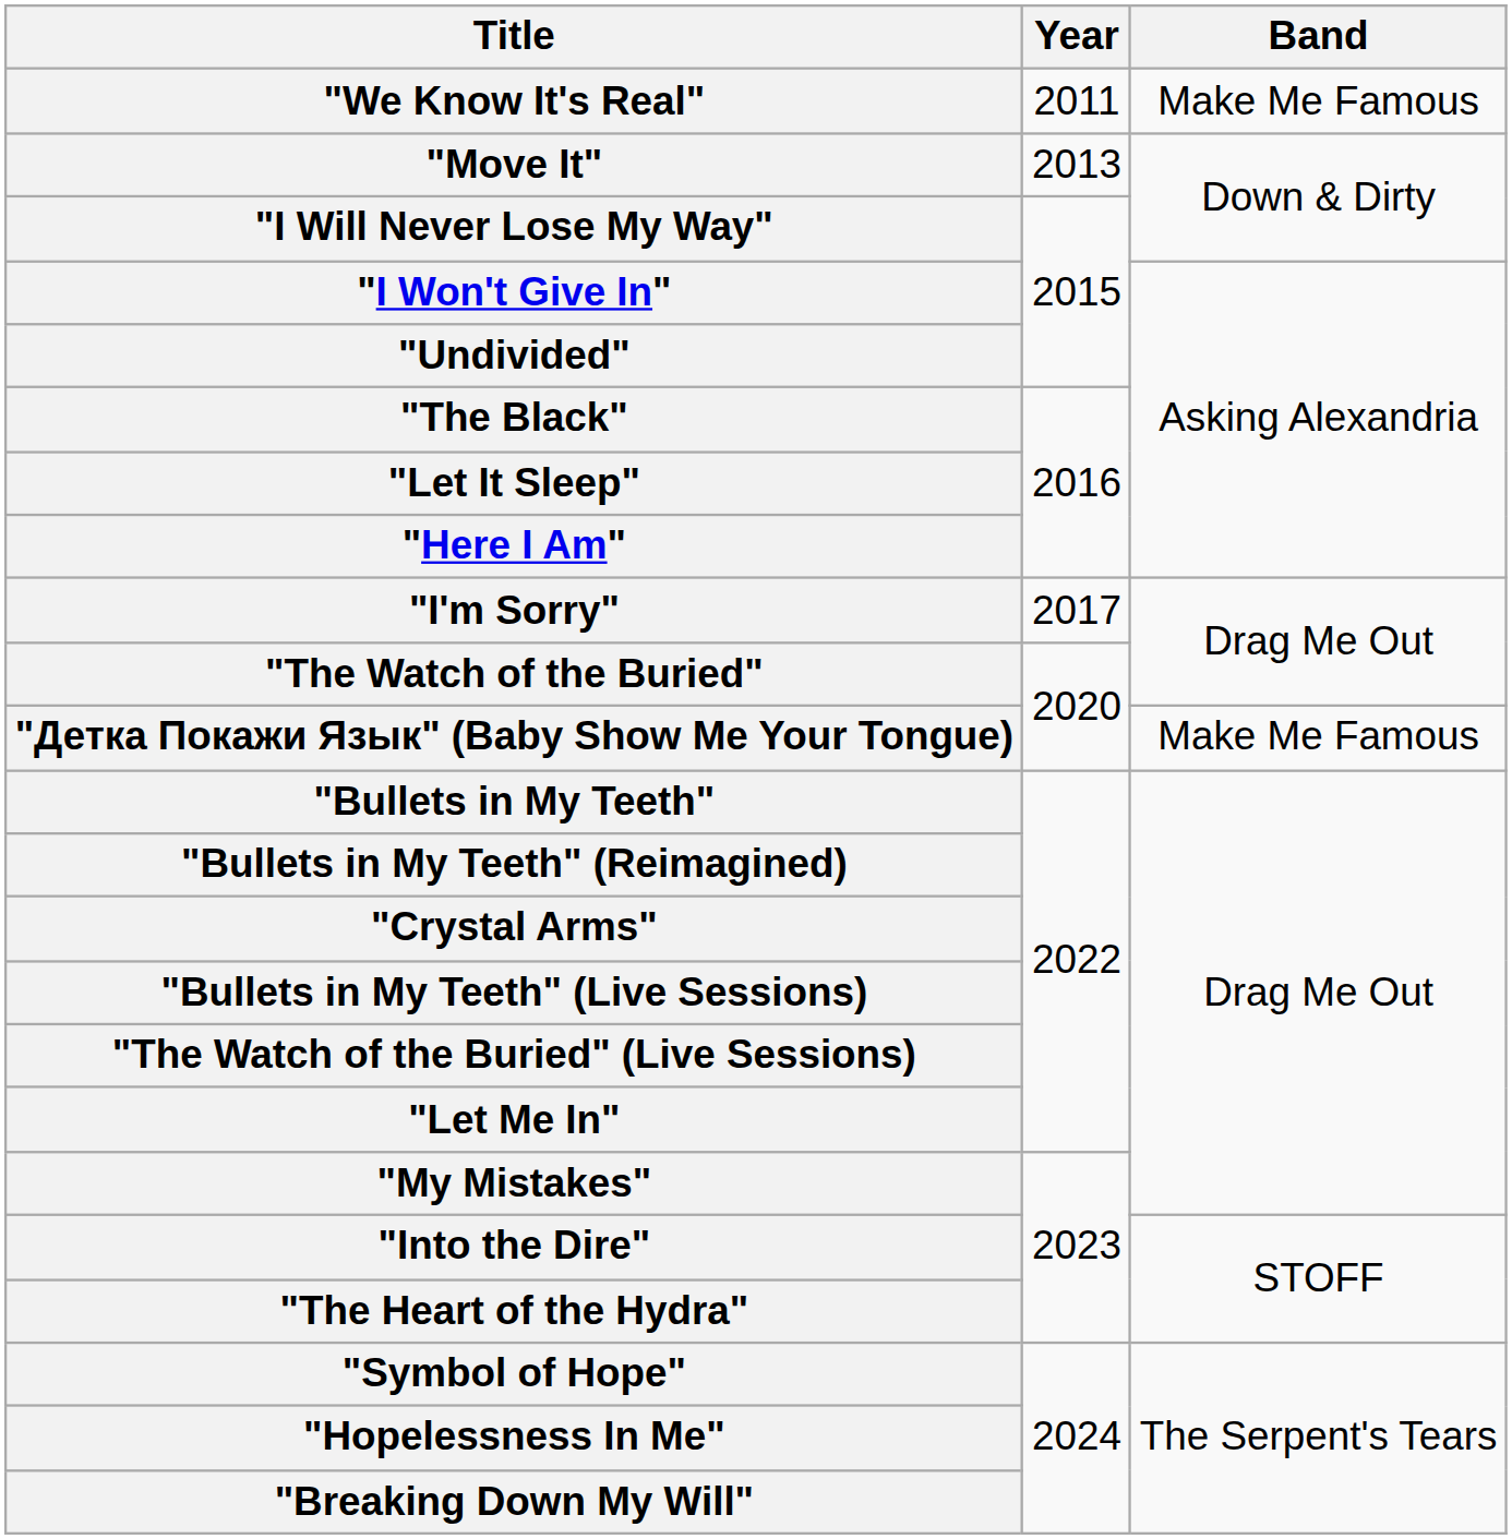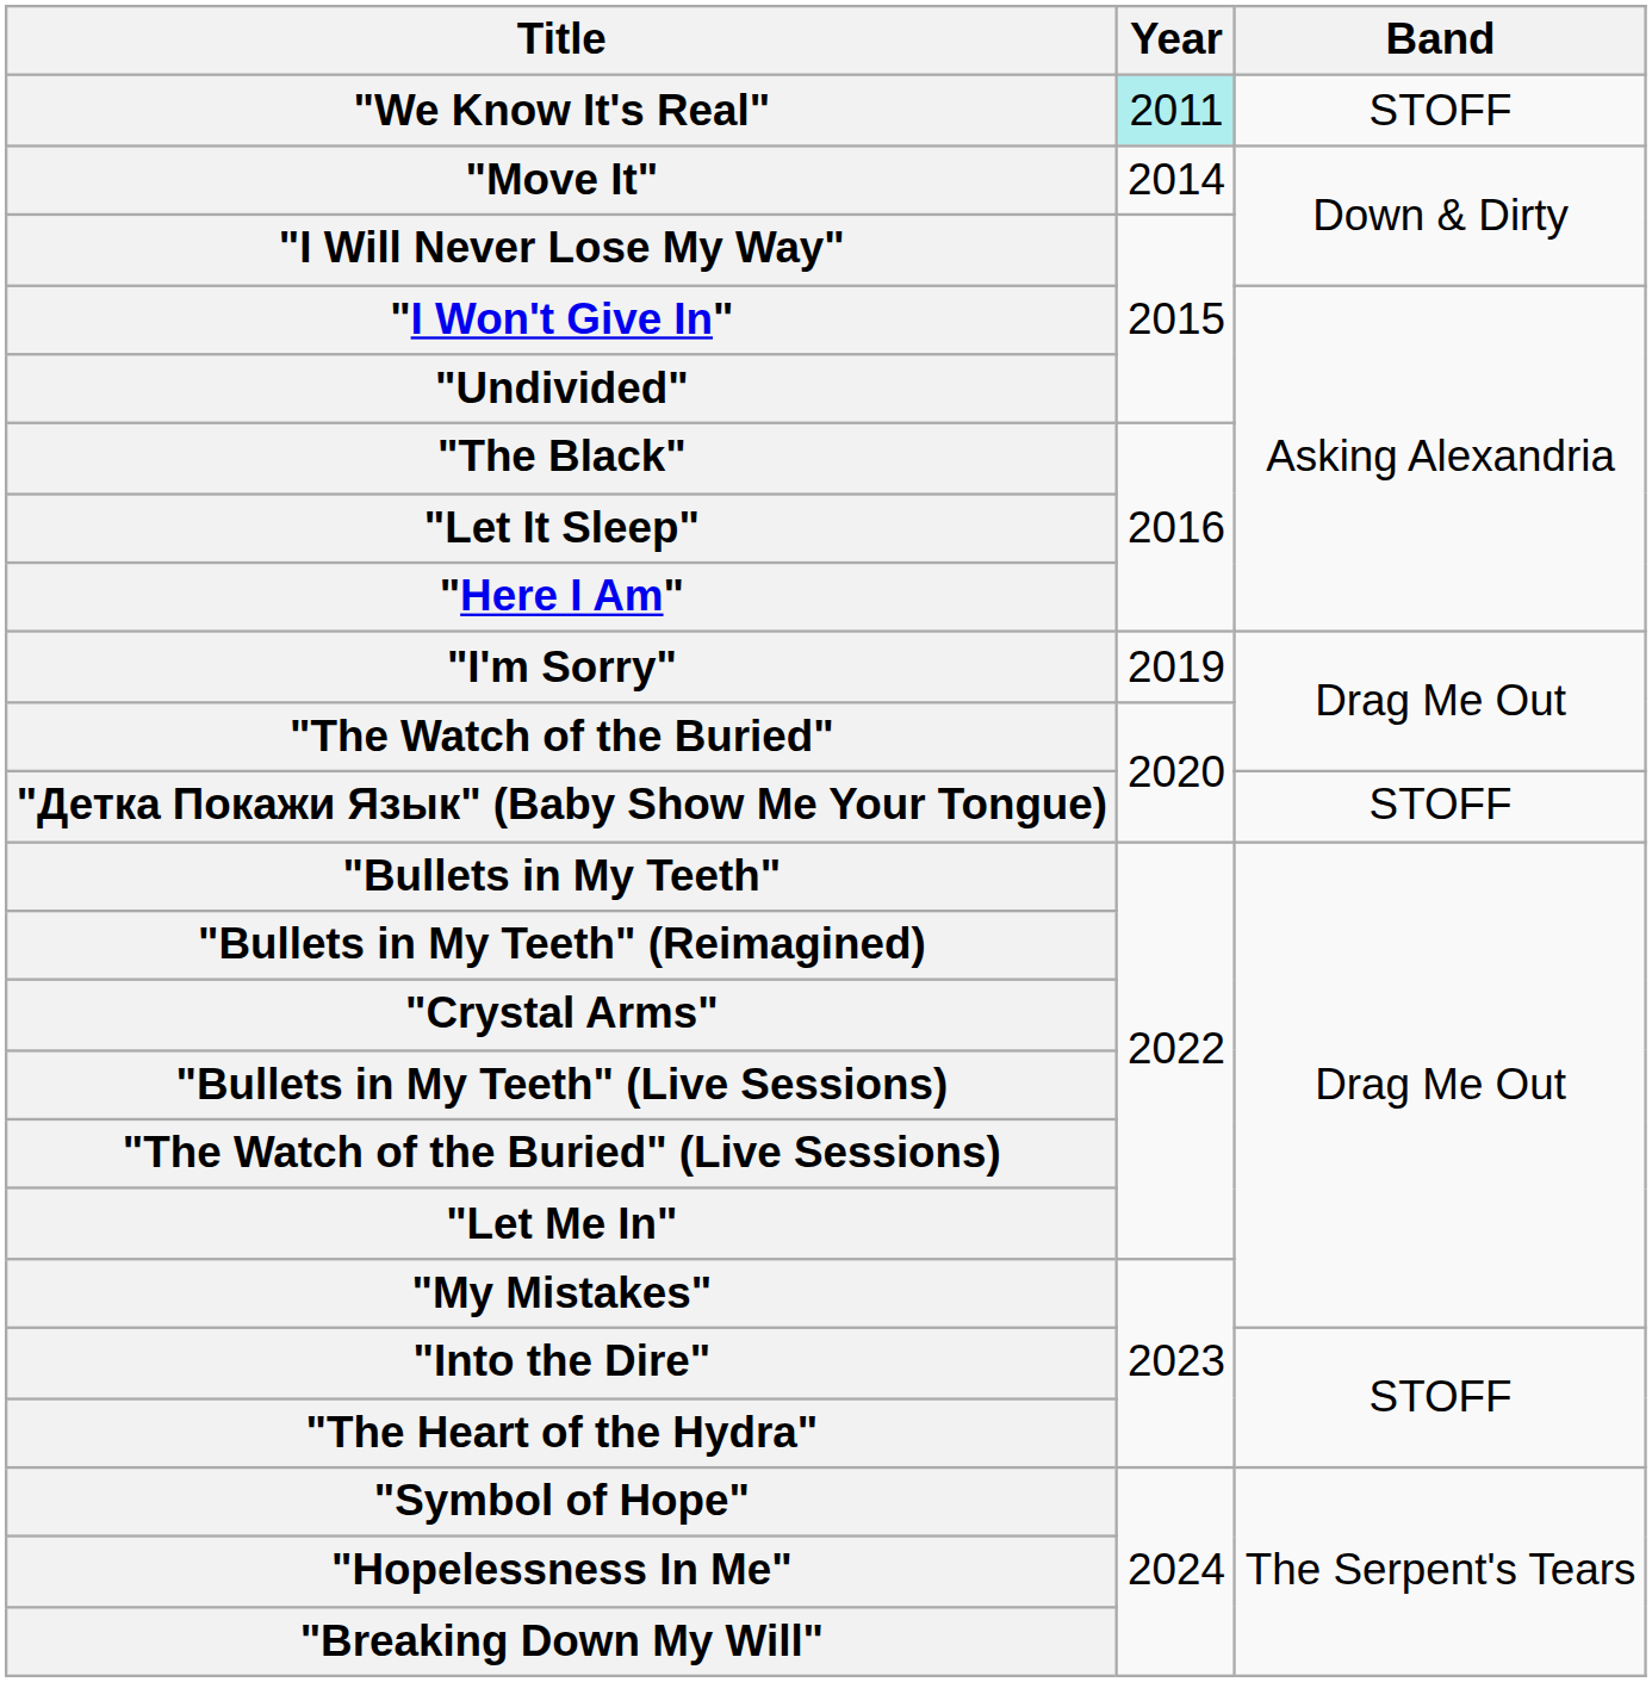 <table class="wikitable plainrowheaders" style="text-align:center;">
 <tr>
 <th>Title</th>
 <th>Year</th>
 <th>Band</th>
 </tr>
 <tr>
 <th scope="row">"We Know It's Real"</th>
-<td>2011</td>
-<td>Make Me Famous</td>
+<td style="background: paleturquoise;">2011</td>
+<td>STOFF</td>
 </tr>
 <tr>
 <th scope="row">"Move It"</th>
-<td>2013</td>
+<td>2014</td>
 <td rowspan="2">Down & Dirty</td>
 </tr>
 <tr>
 <th scope="row">"I Will Never Lose My Way"</th>
 <td rowspan="3">2015</td>
 </tr>
 <tr>
 <th scope="row">"<a href='#'>I Won't Give In</a>"</th>
 <td rowspan="5">Asking Alexandria</td>
 </tr>
 <tr>
 <th scope="row">"Undivided"</th>
 </tr>
 <tr>
 <th scope="row">"The Black"</th>
 <td rowspan="3">2016</td>
 </tr>
 <tr>
 <th scope="row">"Let It Sleep"</th>
 </tr>
 <tr>
 <th scope="row">"<a href='#'>Here I Am</a>"</th>
 </tr>
 <tr>
 <th scope="row">"I'm Sorry"</th>
-<td>2017</td>
+<td>2019</td>
 <td rowspan="2">Drag Me Out</td>
 </tr>
 <tr>
 <th scope="row">"The Watch of the Buried"</th>
 <td rowspan="2">2020</td>
 </tr>
 <tr>
 <th scope="row">"Детка Покажи Язык" (Baby Show Me Your Tongue)</th>
-<td>Make Me Famous</td>
+<td>STOFF</td>
 </tr>
 <tr>
 <th scope="row">"Bullets in My Teeth"</th>
 <td rowspan="6">2022</td>
 <td rowspan="7">Drag Me Out</td>
 </tr>
 <tr>
 <th scope="row">"Bullets in My Teeth" (Reimagined)</th>
 </tr>
 <tr>
 <th scope="row">"Crystal Arms"</th>
 </tr>
 <tr>
 <th scope="row">"Bullets in My Teeth" (Live Sessions)</th>
 </tr>
 <tr>
 <th scope="row">"The Watch of the Buried" (Live Sessions)</th>
 </tr>
 <tr>
 <th scope="row">"Let Me In"</th>
 </tr>
 <tr>
 <th scope="row">"My Mistakes"</th>
 <td rowspan="3">2023</td>
 </tr>
 <tr>
 <th scope="row">"Into the Dire"</th>
 <td rowspan="2">STOFF</td>
 </tr>
 <tr>
 <th scope="row">"The Heart of the Hydra"</th>
 </tr>
 <tr>
 <th scope="row">"Symbol of Hope"</th>
 <td rowspan="3">2024</td>
 <td rowspan="3">The Serpent's Tears</td>
 </tr>
 <tr>
 <th scope="row">"Hopelessness In Me"</th>
 </tr>
 <tr>
 <th scope="row">"Breaking Down My Will"</th>
 </tr>
 </table>
